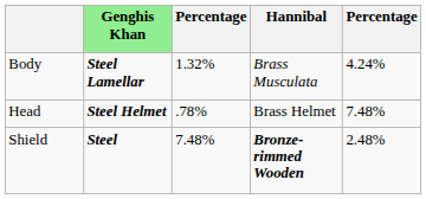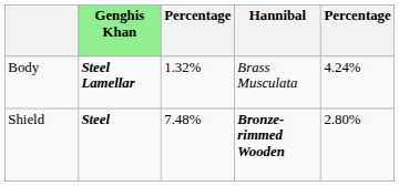 <table class="wikitable" style="text-align:left; width:440px; height:200px">
 <tr valign="top">
 <th style="width:120px;"></th>
 <th style="width:120px; background:lightgreen;">Genghis Khan</th>
 <th style="width:40px;">Percentage</th>
 <th style="width:120px;">Hannibal</th>
 <th style="width:40px;">Percentage</th>
 </tr>
 <tr valign="top">
 <td>Body</td>
 <td><strong><em>Steel Lamellar</em></strong></td>
 <td>1.32%</td>
 <td><em>Brass Musculata</em></td>
 <td>4.24%</td>
 </tr>
 <tr valign="top">
-<td>Head</td>
-<td><strong><em>Steel Helmet</em></strong></td>
-<td>.78%</td>
-<td>Brass Helmet</td>
-<td>7.48%</td>
-</tr>
-<tr valign="top">
 <td>Shield</td>
 <td><strong><em>Steel</em></strong></td>
 <td>7.48%</td>
 <td><strong><em>Bronze-rimmed Wooden</em></strong></td>
-<td>2.48%</td>
+<td>2.80%</td>
 </tr>
 </table>
